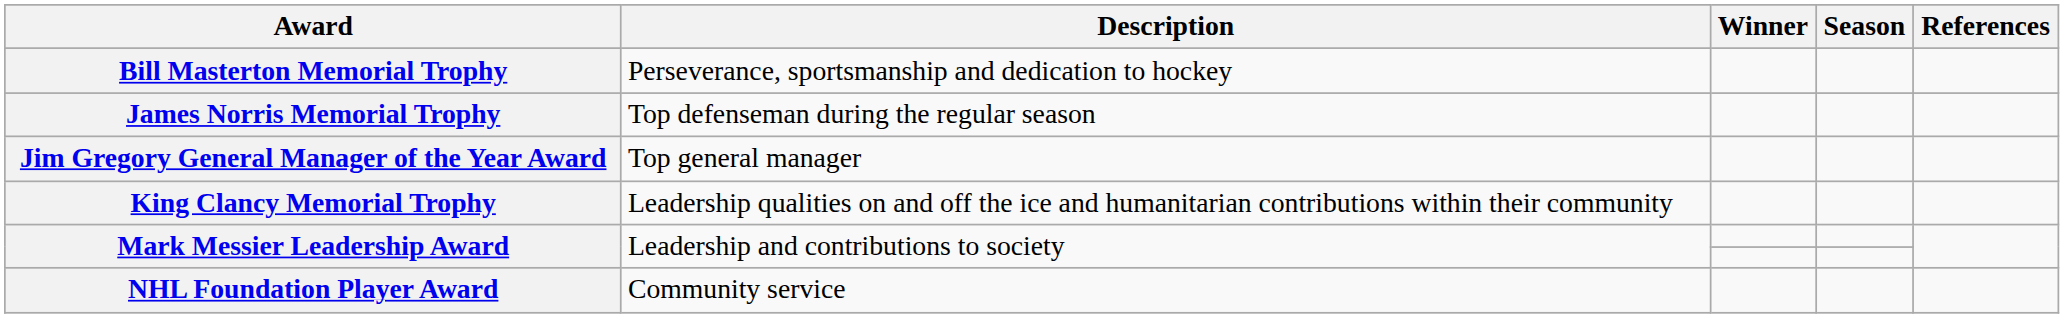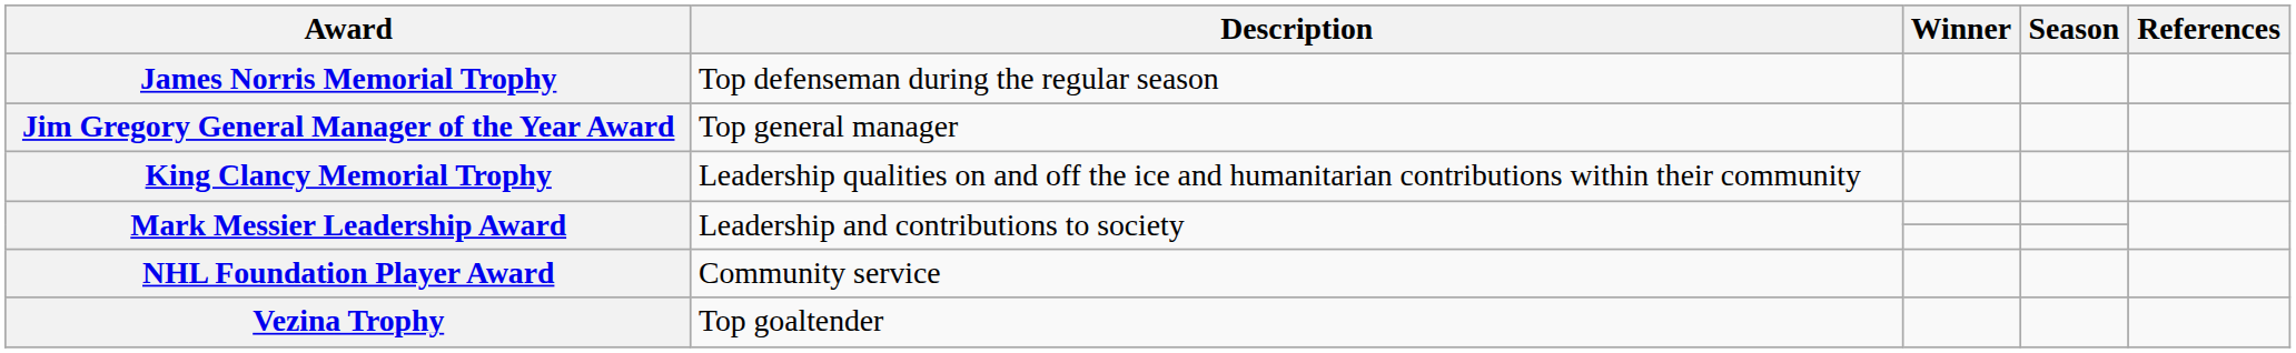 <table class="wikitable sortable" width="75%">
 <tr>
 <th scope="col">Award</th>
 <th scope="col" class="unsortable">Description</th>
 <th scope="col">Winner</th>
 <th scope="col">Season</th>
 <th scope="col" class="unsortable">References</th>
-</tr>
-<tr>
-<th scope="row"><a href='#'>Bill Masterton Memorial Trophy</a></th>
-<td>Perseverance, sportsmanship and dedication to hockey</td>
-<td></td>
-<td></td>
-<td></td>
 </tr>
 <tr>
 <th scope="row"><a href='#'>James Norris Memorial Trophy</a></th>
 <td>Top defenseman during the regular season</td>
 <td></td>
 <td></td>
 <td></td>
 </tr>
 <tr>
 <th scope="row"><a href='#'>Jim Gregory General Manager of the Year Award</a></th>
 <td>Top general manager</td>
 <td></td>
 <td></td>
 <td></td>
 </tr>
 <tr>
 <th scope="row"><a href='#'>King Clancy Memorial Trophy</a></th>
 <td>Leadership qualities on and off the ice and humanitarian contributions within their community</td>
 <td></td>
 <td></td>
 <td></td>
 </tr>
 <tr>
 <th scope="row" rowspan="2"><a href='#'>Mark Messier Leadership Award</a></th>
 <td rowspan="2">Leadership and contributions to society</td>
 <td></td>
 <td></td>
 <td rowspan="2"></td>
 </tr>
 <tr>
 <td></td>
 <td></td>
 </tr>
 <tr>
 <th scope="row"><a href='#'>NHL Foundation Player Award</a></th>
 <td>Community service</td>
 <td></td>
 <td></td>
 <td></td>
 </tr>
+<tr>
+<th scope="row"><a href='#'>Vezina Trophy</a></th>
+<td>Top goaltender</td>
+<td></td>
+<td></td>
+<td></td>
+</tr>
 </table>
